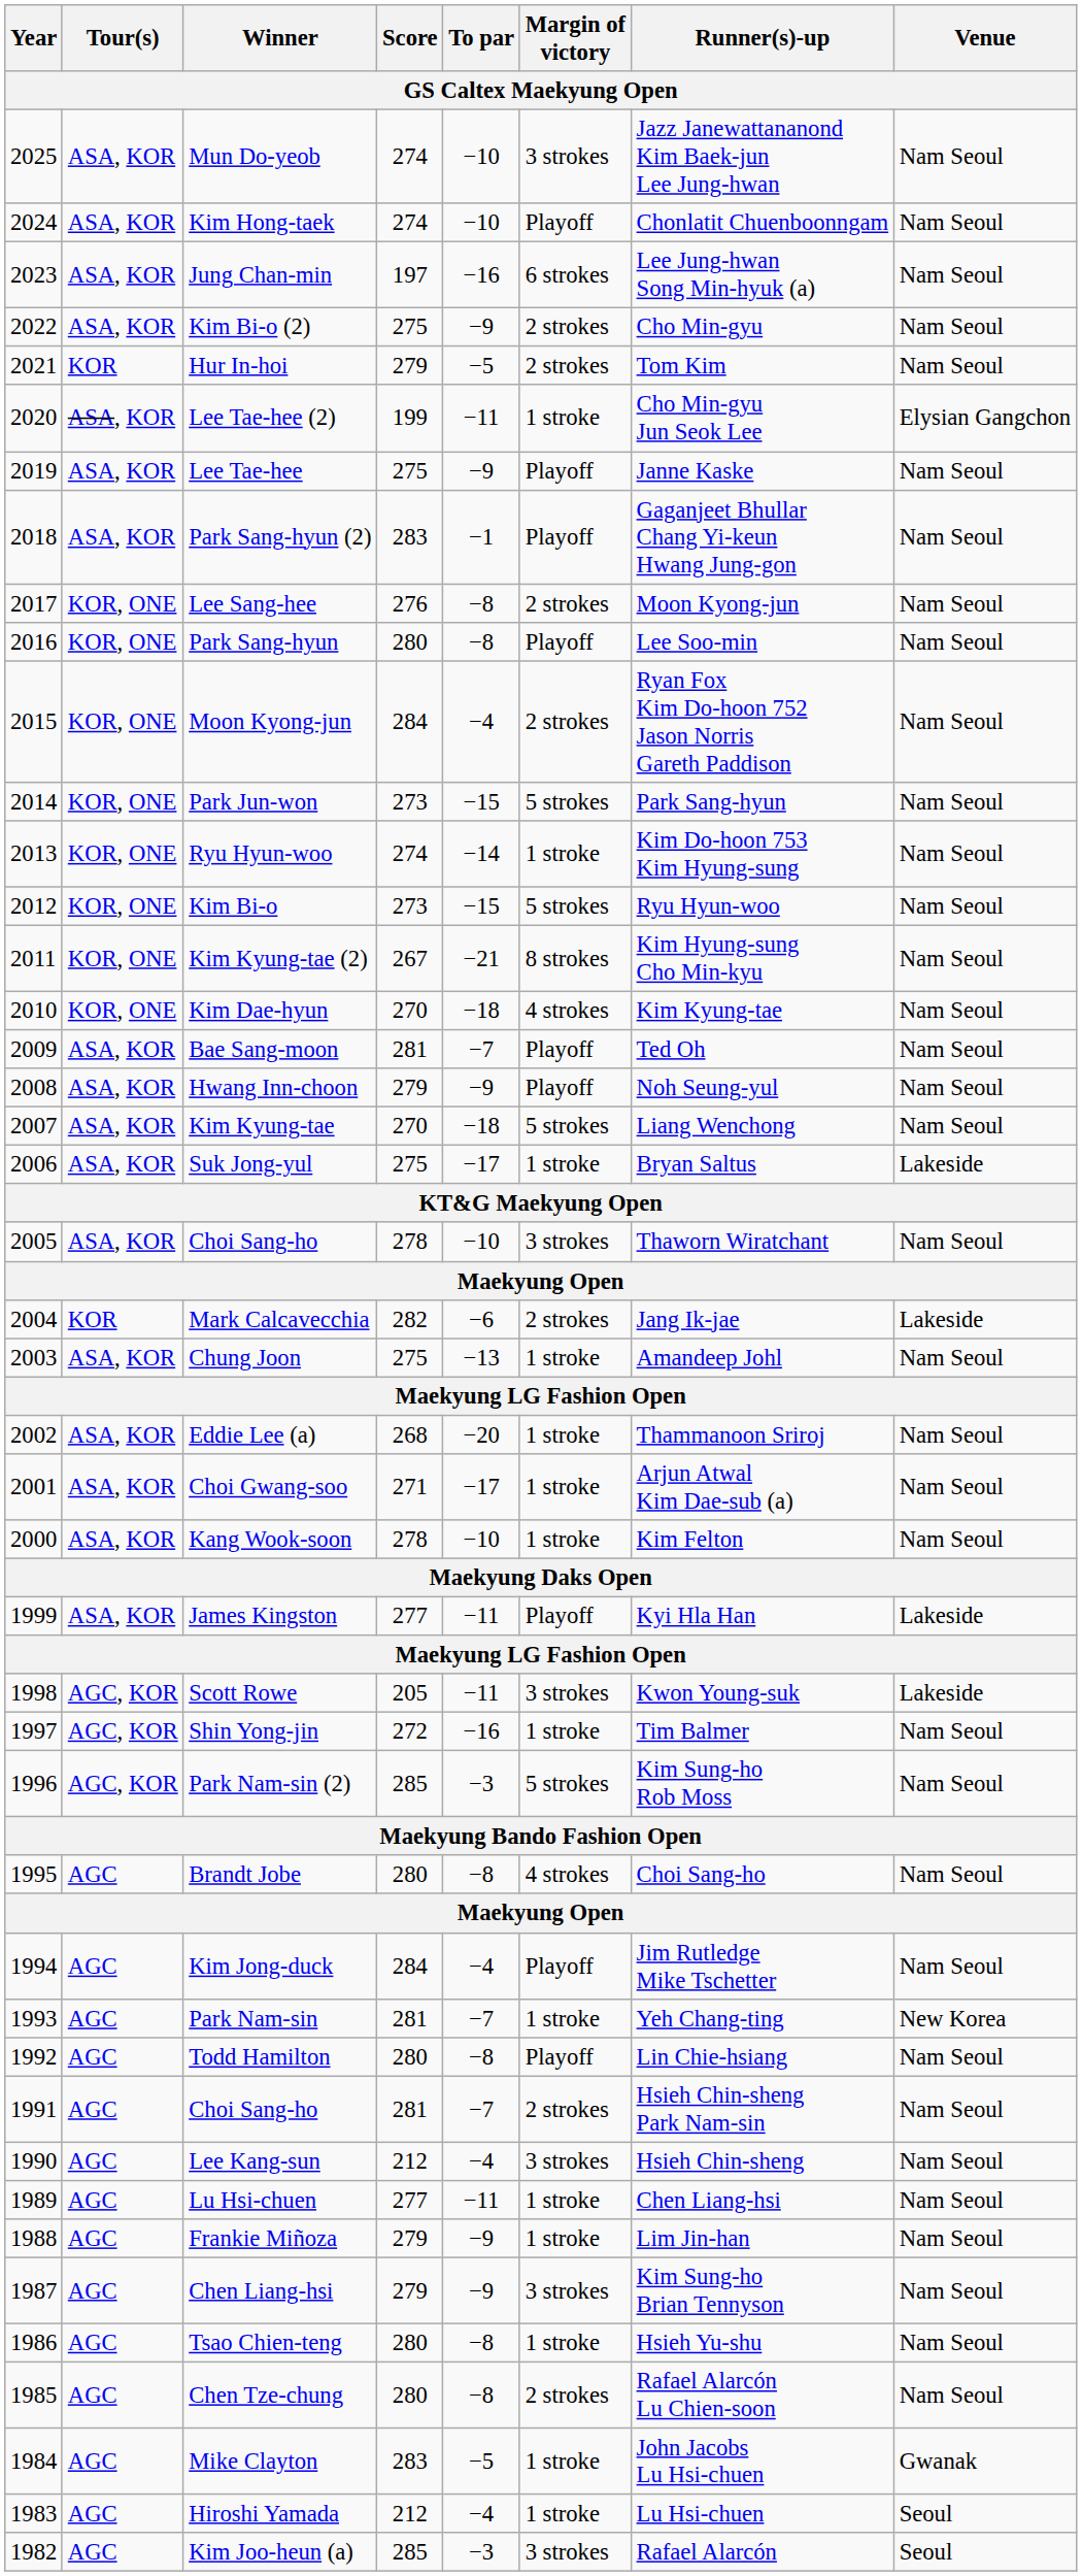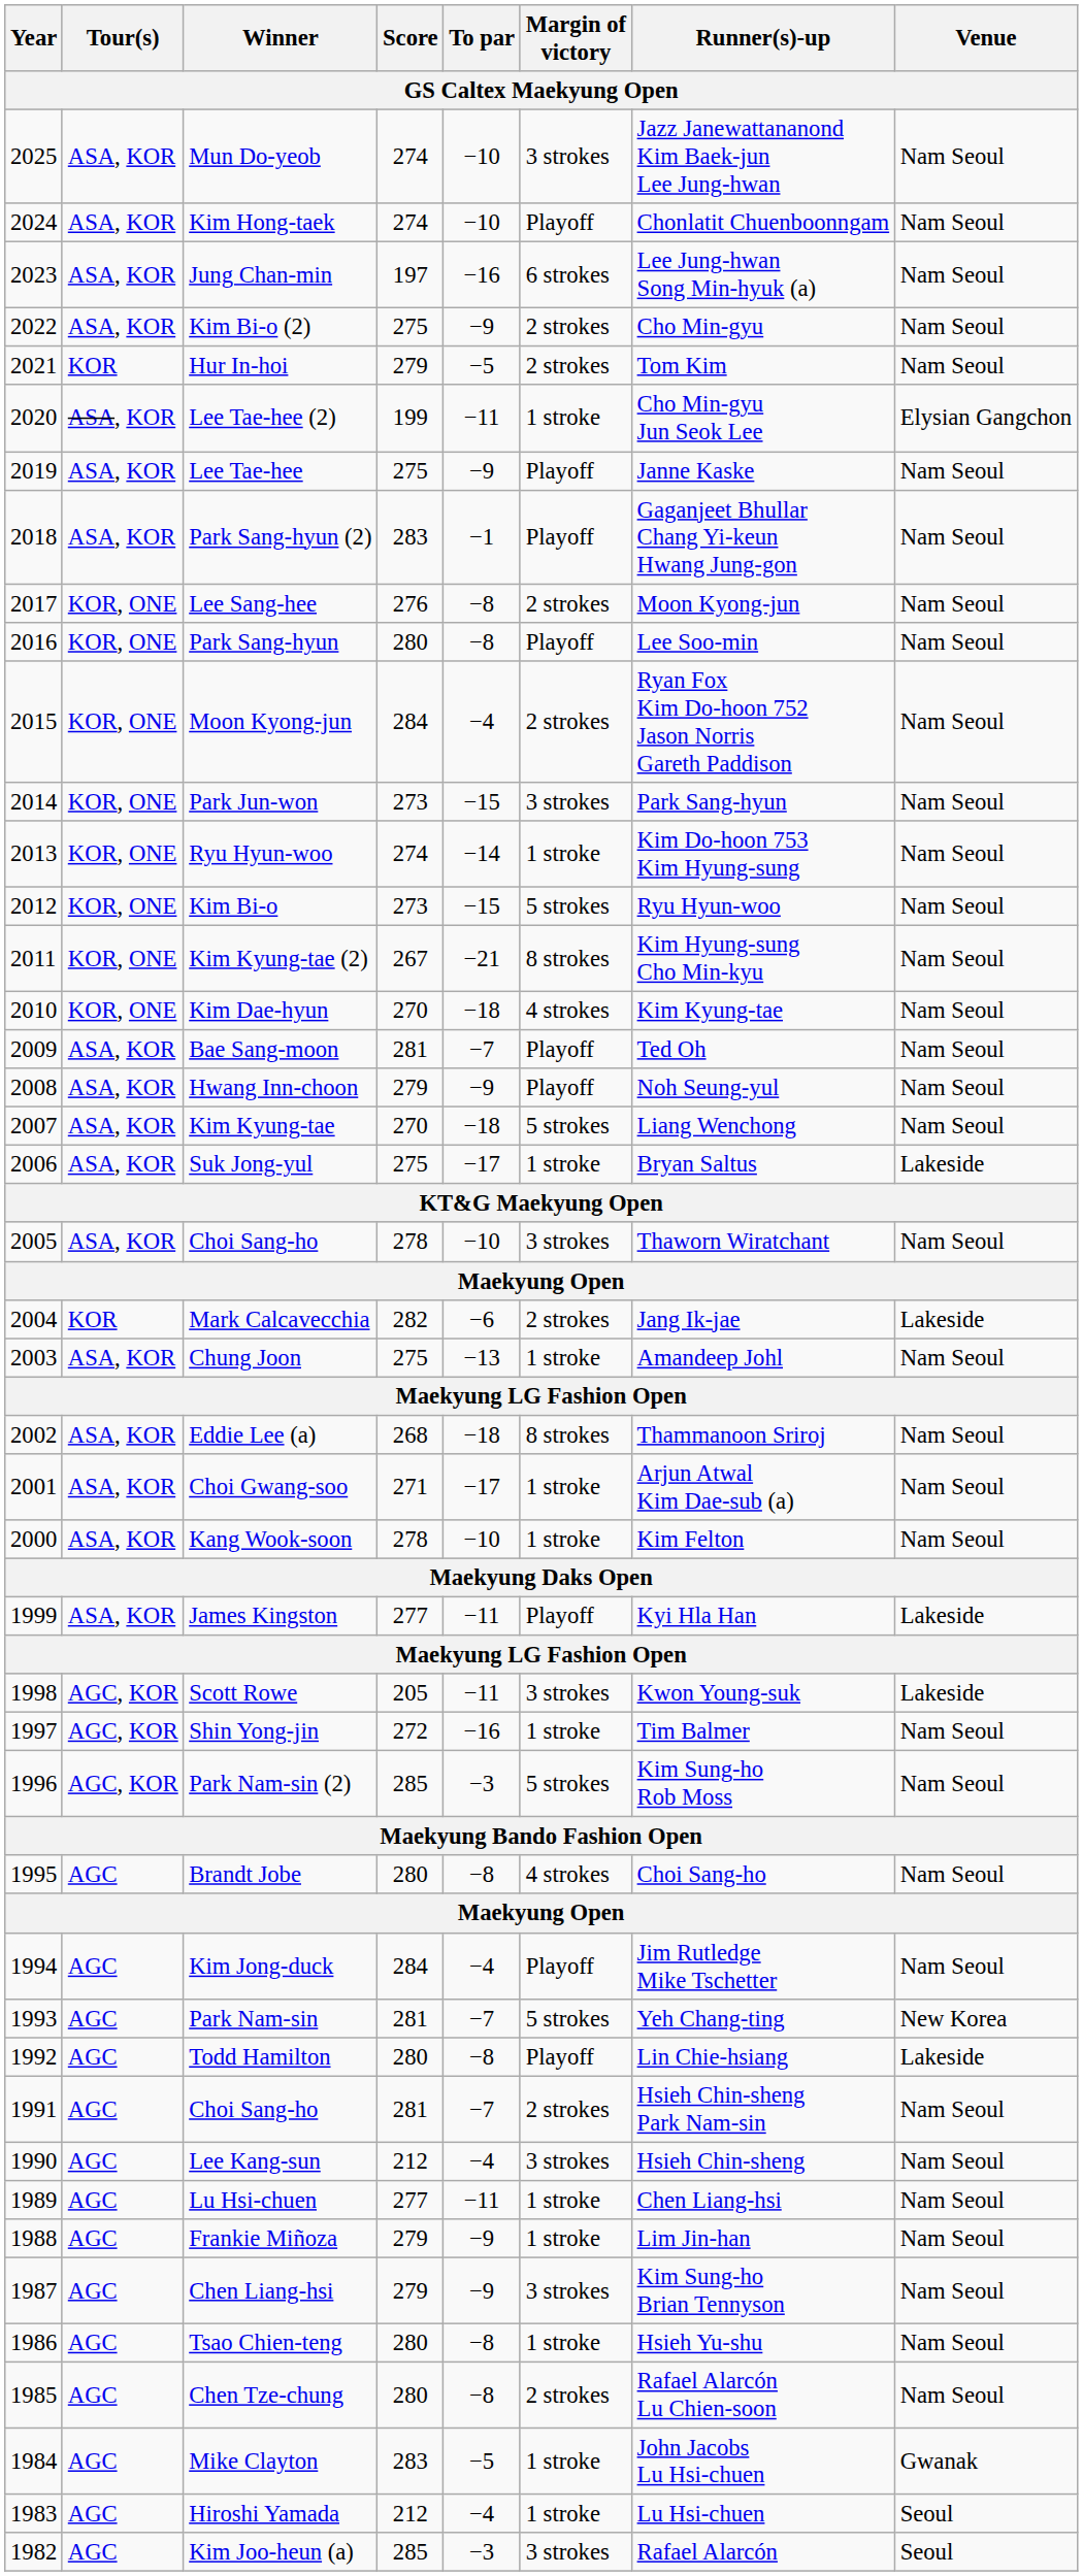 <table class=wikitable style="font-size:95%">
 <tr>
 <th>Year</th>
 <th>Tour(s)</th>
 <th>Winner</th>
 <th>Score</th>
 <th>To par</th>
 <th>Margin of<br>victory</th>
 <th>Runner(s)-up</th>
 <th>Venue</th>
 </tr>
 <tr>
 <th colspan=8>GS Caltex Maekyung Open</th>
 </tr>
 <tr>
 <td>2025</td>
 <td><a href='#'>ASA</a>, <a href='#'>KOR</a></td>
 <td> <a href='#'>Mun Do-yeob</a></td>
 <td align=center>274</td>
 <td align=center>−10</td>
 <td>3 strokes</td>
 <td> <a href='#'>Jazz Janewattananond</a><br> <a href='#'>Kim Baek-jun</a><br> <a href='#'>Lee Jung-hwan</a></td>
 <td>Nam Seoul</td>
 </tr>
 <tr>
 <td>2024</td>
 <td><a href='#'>ASA</a>, <a href='#'>KOR</a></td>
 <td> <a href='#'>Kim Hong-taek</a></td>
 <td align=center>274</td>
 <td align=center>−10</td>
 <td>Playoff</td>
 <td> <a href='#'>Chonlatit Chuenboonngam</a></td>
 <td>Nam Seoul</td>
 </tr>
 <tr>
 <td>2023</td>
 <td><a href='#'>ASA</a>, <a href='#'>KOR</a></td>
 <td> <a href='#'>Jung Chan-min</a></td>
 <td align=center>197</td>
 <td align=center>−16</td>
 <td>6 strokes</td>
 <td> <a href='#'>Lee Jung-hwan</a><br> <a href='#'>Song Min-hyuk</a> (a)</td>
 <td>Nam Seoul</td>
 </tr>
 <tr>
 <td>2022</td>
 <td><a href='#'>ASA</a>, <a href='#'>KOR</a></td>
 <td> <a href='#'>Kim Bi-o</a> (2)</td>
 <td align=center>275</td>
 <td align=center>−9</td>
 <td>2 strokes</td>
 <td> <a href='#'>Cho Min-gyu</a></td>
 <td>Nam Seoul</td>
 </tr>
 <tr>
 <td>2021</td>
 <td><a href='#'>KOR</a></td>
 <td> <a href='#'>Hur In-hoi</a></td>
 <td align=center>279</td>
 <td align=center>−5</td>
 <td>2 strokes</td>
 <td> <a href='#'>Tom Kim</a></td>
 <td>Nam Seoul</td>
 </tr>
 <tr>
 <td>2020</td>
 <td><s><a href='#'>ASA</a></s>, <a href='#'>KOR</a></td>
 <td> <a href='#'>Lee Tae-hee</a> (2)</td>
 <td align=center>199</td>
 <td align=center>−11</td>
 <td>1 stroke</td>
 <td> <a href='#'>Cho Min-gyu</a><br> <a href='#'>Jun Seok Lee</a></td>
 <td>Elysian Gangchon</td>
 </tr>
 <tr>
 <td>2019</td>
 <td><a href='#'>ASA</a>, <a href='#'>KOR</a></td>
 <td> <a href='#'>Lee Tae-hee</a></td>
 <td align=center>275</td>
 <td align=center>−9</td>
 <td>Playoff</td>
 <td> <a href='#'>Janne Kaske</a></td>
 <td>Nam Seoul</td>
 </tr>
 <tr>
 <td>2018</td>
 <td><a href='#'>ASA</a>, <a href='#'>KOR</a></td>
 <td> <a href='#'>Park Sang-hyun</a> (2)</td>
 <td align=center>283</td>
 <td align=center>−1</td>
 <td>Playoff</td>
 <td> <a href='#'>Gaganjeet Bhullar</a><br> <a href='#'>Chang Yi-keun</a><br> <a href='#'>Hwang Jung-gon</a></td>
 <td>Nam Seoul</td>
 </tr>
 <tr>
 <td>2017</td>
 <td><a href='#'>KOR</a>, <a href='#'>ONE</a></td>
 <td> <a href='#'>Lee Sang-hee</a></td>
 <td align=center>276</td>
 <td align=center>−8</td>
 <td>2 strokes</td>
 <td> <a href='#'>Moon Kyong-jun</a></td>
 <td>Nam Seoul</td>
 </tr>
 <tr>
 <td>2016</td>
 <td><a href='#'>KOR</a>, <a href='#'>ONE</a></td>
 <td> <a href='#'>Park Sang-hyun</a></td>
 <td align=center>280</td>
 <td align=center>−8</td>
 <td>Playoff</td>
 <td> <a href='#'>Lee Soo-min</a></td>
 <td>Nam Seoul</td>
 </tr>
 <tr>
 <td>2015</td>
 <td><a href='#'>KOR</a>, <a href='#'>ONE</a></td>
 <td> <a href='#'>Moon Kyong-jun</a></td>
 <td align=center>284</td>
 <td align=center>−4</td>
 <td>2 strokes</td>
 <td> <a href='#'>Ryan Fox</a><br> <a href='#'>Kim Do-hoon 752</a><br> <a href='#'>Jason Norris</a><br> <a href='#'>Gareth Paddison</a></td>
 <td>Nam Seoul</td>
 </tr>
 <tr>
 <td>2014</td>
 <td><a href='#'>KOR</a>, <a href='#'>ONE</a></td>
 <td> <a href='#'>Park Jun-won</a></td>
 <td align=center>273</td>
 <td align=center>−15</td>
-<td>5 strokes</td>
+<td>3 strokes</td>
 <td> <a href='#'>Park Sang-hyun</a></td>
 <td>Nam Seoul</td>
 </tr>
 <tr>
 <td>2013</td>
 <td><a href='#'>KOR</a>, <a href='#'>ONE</a></td>
 <td> <a href='#'>Ryu Hyun-woo</a></td>
 <td align=center>274</td>
 <td align=center>−14</td>
 <td>1 stroke</td>
 <td> <a href='#'>Kim Do-hoon 753</a><br> <a href='#'>Kim Hyung-sung</a></td>
 <td>Nam Seoul</td>
 </tr>
 <tr>
 <td>2012</td>
 <td><a href='#'>KOR</a>, <a href='#'>ONE</a></td>
 <td> <a href='#'>Kim Bi-o</a></td>
 <td align=center>273</td>
 <td align=center>−15</td>
 <td>5 strokes</td>
 <td> <a href='#'>Ryu Hyun-woo</a></td>
 <td>Nam Seoul</td>
 </tr>
 <tr>
 <td>2011</td>
 <td><a href='#'>KOR</a>, <a href='#'>ONE</a></td>
 <td> <a href='#'>Kim Kyung-tae</a> (2)</td>
 <td align=center>267</td>
 <td align=center>−21</td>
 <td>8 strokes</td>
 <td> <a href='#'>Kim Hyung-sung</a><br> <a href='#'>Cho Min-kyu</a></td>
 <td>Nam Seoul</td>
 </tr>
 <tr>
 <td>2010</td>
 <td><a href='#'>KOR</a>, <a href='#'>ONE</a></td>
 <td> <a href='#'>Kim Dae-hyun</a></td>
 <td align=center>270</td>
 <td align=center>−18</td>
 <td>4 strokes</td>
 <td> <a href='#'>Kim Kyung-tae</a></td>
 <td>Nam Seoul</td>
 </tr>
 <tr>
 <td>2009</td>
 <td><a href='#'>ASA</a>, <a href='#'>KOR</a></td>
 <td> <a href='#'>Bae Sang-moon</a></td>
 <td align=center>281</td>
 <td align=center>−7</td>
 <td>Playoff</td>
 <td> <a href='#'>Ted Oh</a></td>
 <td>Nam Seoul</td>
 </tr>
 <tr>
 <td>2008</td>
 <td><a href='#'>ASA</a>, <a href='#'>KOR</a></td>
 <td> <a href='#'>Hwang Inn-choon</a></td>
 <td align=center>279</td>
 <td align=center>−9</td>
 <td>Playoff</td>
 <td> <a href='#'>Noh Seung-yul</a></td>
 <td>Nam Seoul</td>
 </tr>
 <tr>
 <td>2007</td>
 <td><a href='#'>ASA</a>, <a href='#'>KOR</a></td>
 <td> <a href='#'>Kim Kyung-tae</a></td>
 <td align=center>270</td>
 <td align=center>−18</td>
 <td>5 strokes</td>
 <td> <a href='#'>Liang Wenchong</a></td>
 <td>Nam Seoul</td>
 </tr>
 <tr>
 <td>2006</td>
 <td><a href='#'>ASA</a>, <a href='#'>KOR</a></td>
 <td> <a href='#'>Suk Jong-yul</a></td>
 <td align=center>275</td>
 <td align=center>−17</td>
 <td>1 stroke</td>
 <td> <a href='#'>Bryan Saltus</a></td>
 <td>Lakeside</td>
 </tr>
 <tr>
 <th colspan=8>KT&G Maekyung Open</th>
 </tr>
 <tr>
 <td>2005</td>
 <td><a href='#'>ASA</a>, <a href='#'>KOR</a></td>
 <td> <a href='#'>Choi Sang-ho</a></td>
 <td align=center>278</td>
 <td align=center>−10</td>
 <td>3 strokes</td>
 <td> <a href='#'>Thaworn Wiratchant</a></td>
 <td>Nam Seoul</td>
 </tr>
 <tr>
 <th colspan=8>Maekyung Open</th>
 </tr>
 <tr>
 <td>2004</td>
 <td><a href='#'>KOR</a></td>
 <td> <a href='#'>Mark Calcavecchia</a></td>
 <td align=center>282</td>
 <td align=center>−6</td>
 <td>2 strokes</td>
 <td> <a href='#'>Jang Ik-jae</a></td>
 <td>Lakeside</td>
 </tr>
 <tr>
 <td>2003</td>
 <td><a href='#'>ASA</a>, <a href='#'>KOR</a></td>
 <td> <a href='#'>Chung Joon</a></td>
 <td align=center>275</td>
 <td align=center>−13</td>
 <td>1 stroke</td>
 <td> <a href='#'>Amandeep Johl</a></td>
 <td>Nam Seoul</td>
 </tr>
 <tr>
 <th colspan=8>Maekyung LG Fashion Open</th>
 </tr>
 <tr>
 <td>2002</td>
 <td><a href='#'>ASA</a>, <a href='#'>KOR</a></td>
 <td> <a href='#'>Eddie Lee</a> (a)</td>
 <td align=center>268</td>
-<td align=center>−20</td>
-<td>1 stroke</td>
+<td align=center>−18</td>
+<td>8 strokes</td>
 <td> <a href='#'>Thammanoon Sriroj</a></td>
 <td>Nam Seoul</td>
 </tr>
 <tr>
 <td>2001</td>
 <td><a href='#'>ASA</a>, <a href='#'>KOR</a></td>
 <td> <a href='#'>Choi Gwang-soo</a></td>
 <td align=center>271</td>
 <td align=center>−17</td>
 <td>1 stroke</td>
 <td> <a href='#'>Arjun Atwal</a><br> <a href='#'>Kim Dae-sub</a> (a)</td>
 <td>Nam Seoul</td>
 </tr>
 <tr>
 <td>2000</td>
 <td><a href='#'>ASA</a>, <a href='#'>KOR</a></td>
 <td> <a href='#'>Kang Wook-soon</a></td>
 <td align=center>278</td>
 <td align=center>−10</td>
 <td>1 stroke</td>
 <td> <a href='#'>Kim Felton</a></td>
 <td>Nam Seoul</td>
 </tr>
 <tr>
 <th colspan=8>Maekyung Daks Open</th>
 </tr>
 <tr>
 <td>1999</td>
 <td><a href='#'>ASA</a>, <a href='#'>KOR</a></td>
 <td> <a href='#'>James Kingston</a></td>
 <td align=center>277</td>
 <td align=center>−11</td>
 <td>Playoff</td>
 <td> <a href='#'>Kyi Hla Han</a></td>
 <td>Lakeside</td>
 </tr>
 <tr>
 <th colspan=8>Maekyung LG Fashion Open</th>
 </tr>
 <tr>
 <td>1998</td>
 <td><a href='#'>AGC</a>, <a href='#'>KOR</a></td>
 <td> <a href='#'>Scott Rowe</a></td>
 <td align=center>205</td>
 <td align=center>−11</td>
 <td>3 strokes</td>
 <td> <a href='#'>Kwon Young-suk</a></td>
 <td>Lakeside</td>
 </tr>
 <tr>
 <td>1997</td>
 <td><a href='#'>AGC</a>, <a href='#'>KOR</a></td>
 <td> <a href='#'>Shin Yong-jin</a></td>
 <td align=center>272</td>
 <td align=center>−16</td>
 <td>1 stroke</td>
 <td> <a href='#'>Tim Balmer</a></td>
 <td>Nam Seoul</td>
 </tr>
 <tr>
 <td>1996</td>
 <td><a href='#'>AGC</a>, <a href='#'>KOR</a></td>
 <td> <a href='#'>Park Nam-sin</a> (2)</td>
 <td align=center>285</td>
 <td align=center>−3</td>
 <td>5 strokes</td>
 <td> <a href='#'>Kim Sung-ho</a><br> <a href='#'>Rob Moss</a></td>
 <td>Nam Seoul</td>
 </tr>
 <tr>
 <th colspan=8>Maekyung Bando Fashion Open</th>
 </tr>
 <tr>
 <td>1995</td>
 <td><a href='#'>AGC</a></td>
 <td> <a href='#'>Brandt Jobe</a></td>
 <td align=center>280</td>
 <td align=center>−8</td>
 <td>4 strokes</td>
 <td> <a href='#'>Choi Sang-ho</a></td>
 <td>Nam Seoul</td>
 </tr>
 <tr>
 <th colspan=8>Maekyung Open</th>
 </tr>
 <tr>
 <td>1994</td>
 <td><a href='#'>AGC</a></td>
 <td> <a href='#'>Kim Jong-duck</a></td>
 <td align=center>284</td>
 <td align=center>−4</td>
 <td>Playoff</td>
 <td> <a href='#'>Jim Rutledge</a><br> <a href='#'>Mike Tschetter</a></td>
 <td>Nam Seoul</td>
 </tr>
 <tr>
 <td>1993</td>
 <td><a href='#'>AGC</a></td>
 <td> <a href='#'>Park Nam-sin</a></td>
 <td align=center>281</td>
 <td align=center>−7</td>
-<td>1 stroke</td>
+<td>5 strokes</td>
 <td> <a href='#'>Yeh Chang-ting</a></td>
 <td>New Korea</td>
 </tr>
 <tr>
 <td>1992</td>
 <td><a href='#'>AGC</a></td>
 <td> <a href='#'>Todd Hamilton</a></td>
 <td align=center>280</td>
 <td align=center>−8</td>
 <td>Playoff</td>
 <td> <a href='#'>Lin Chie-hsiang</a></td>
-<td>Nam Seoul</td>
+<td>Lakeside</td>
 </tr>
 <tr>
 <td>1991</td>
 <td><a href='#'>AGC</a></td>
 <td> <a href='#'>Choi Sang-ho</a></td>
 <td align=center>281</td>
 <td align=center>−7</td>
 <td>2 strokes</td>
 <td> <a href='#'>Hsieh Chin-sheng</a><br> <a href='#'>Park Nam-sin</a></td>
 <td>Nam Seoul</td>
 </tr>
 <tr>
 <td>1990</td>
 <td><a href='#'>AGC</a></td>
 <td> <a href='#'>Lee Kang-sun</a></td>
 <td align=center>212</td>
 <td align=center>−4</td>
 <td>3 strokes</td>
 <td> <a href='#'>Hsieh Chin-sheng</a></td>
 <td>Nam Seoul</td>
 </tr>
 <tr>
 <td>1989</td>
 <td><a href='#'>AGC</a></td>
 <td> <a href='#'>Lu Hsi-chuen</a></td>
 <td align=center>277</td>
 <td align=center>−11</td>
 <td>1 stroke</td>
 <td> <a href='#'>Chen Liang-hsi</a></td>
 <td>Nam Seoul</td>
 </tr>
 <tr>
 <td>1988</td>
 <td><a href='#'>AGC</a></td>
 <td> <a href='#'>Frankie Miñoza</a></td>
 <td align=center>279</td>
 <td align=center>−9</td>
 <td>1 stroke</td>
 <td> <a href='#'>Lim Jin-han</a></td>
 <td>Nam Seoul</td>
 </tr>
 <tr>
 <td>1987</td>
 <td><a href='#'>AGC</a></td>
 <td> <a href='#'>Chen Liang-hsi</a></td>
 <td align=center>279</td>
 <td align=center>−9</td>
 <td>3 strokes</td>
 <td> <a href='#'>Kim Sung-ho</a><br> <a href='#'>Brian Tennyson</a></td>
 <td>Nam Seoul</td>
 </tr>
 <tr>
 <td>1986</td>
 <td><a href='#'>AGC</a></td>
 <td> <a href='#'>Tsao Chien-teng</a></td>
 <td align=center>280</td>
 <td align=center>−8</td>
 <td>1 stroke</td>
 <td> <a href='#'>Hsieh Yu-shu</a></td>
 <td>Nam Seoul</td>
 </tr>
 <tr>
 <td>1985</td>
 <td><a href='#'>AGC</a></td>
 <td> <a href='#'>Chen Tze-chung</a></td>
 <td align=center>280</td>
 <td align=center>−8</td>
 <td>2 strokes</td>
 <td> <a href='#'>Rafael Alarcón</a><br> <a href='#'>Lu Chien-soon</a></td>
 <td>Nam Seoul</td>
 </tr>
 <tr>
 <td>1984</td>
 <td><a href='#'>AGC</a></td>
 <td> <a href='#'>Mike Clayton</a></td>
 <td align=center>283</td>
 <td align=center>−5</td>
 <td>1 stroke</td>
 <td> <a href='#'>John Jacobs</a><br> <a href='#'>Lu Hsi-chuen</a></td>
 <td>Gwanak</td>
 </tr>
 <tr>
 <td>1983</td>
 <td><a href='#'>AGC</a></td>
 <td> <a href='#'>Hiroshi Yamada</a></td>
 <td align=center>212</td>
 <td align=center>−4</td>
 <td>1 stroke</td>
 <td> <a href='#'>Lu Hsi-chuen</a></td>
 <td>Seoul</td>
 </tr>
 <tr>
 <td>1982</td>
 <td><a href='#'>AGC</a></td>
 <td> <a href='#'>Kim Joo-heun</a> (a)</td>
 <td align=center>285</td>
 <td align=center>−3</td>
 <td>3 strokes</td>
 <td> <a href='#'>Rafael Alarcón</a></td>
 <td>Seoul</td>
 </tr>
 </table>
